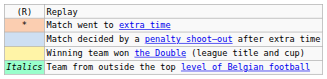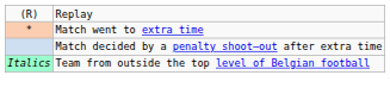 <table class="wikitable">
 <tr>
 <td align=center>(R)</td>
 <td>Replay</td>
 </tr>
 <tr>
 <td align=center style="background-color:#FBCEB1">*</td>
 <td>Match went to <a href='#'>extra time</a></td>
 </tr>
 <tr>
 <td align=center style="background-color:#cedff2"></td>
 <td>Match decided by a <a href='#'>penalty shoot–out</a> after extra time</td>
 </tr>
 <tr>
-<td align=center style="background-color:#fff4a7"></td>
-<td>Winning team won <a href='#'>the Double</a> (league title and cup)</td>
-</tr>
-<tr>
 <td align=center style="background-color:#9FC"><em>Italics</em></td>
 <td>Team from outside the top <a href='#'>level of Belgian football</a></td>
 </tr>
 </table>
